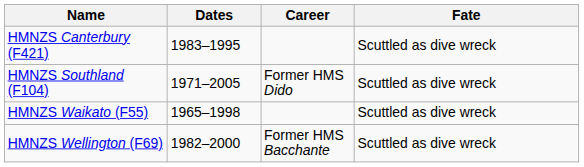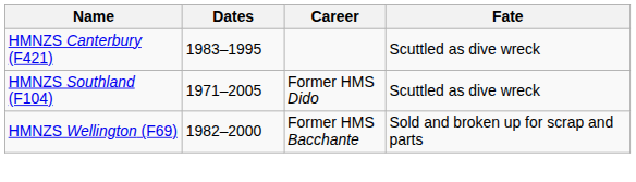 <table class="wikitable">
 <tr>
 <th width="180">Name</th>
 <th width="100">Dates</th>
 <th width="100">Career</th>
 <th width="250">Fate</th>
 </tr>
 <tr>
 <td><a href='#'>HMNZS <em>Canterbury</em> (F421)</a></td>
 <td>1983–1995</td>
 <td> </td>
 <td>Scuttled as dive wreck</td>
 </tr>
 <tr>
 <td><a href='#'>HMNZS <em>Southland</em> (F104)</a></td>
 <td>1971–2005</td>
 <td>Former HMS <em>Dido</em></td>
 <td>Scuttled as dive wreck</td>
 </tr>
 <tr>
-<td><a href='#'>HMNZS <em>Waikato</em> (F55)</a></td>
-<td>1965–1998</td>
-<td> </td>
-<td>Scuttled as dive wreck</td>
-</tr>
-<tr>
 <td><a href='#'>HMNZS <em>Wellington</em> (F69)</a></td>
 <td>1982–2000</td>
 <td>Former HMS <em>Bacchante</em></td>
-<td>Scuttled as dive wreck</td>
+<td>Sold and broken up for scrap and parts</td>
 </tr>
 </table>
